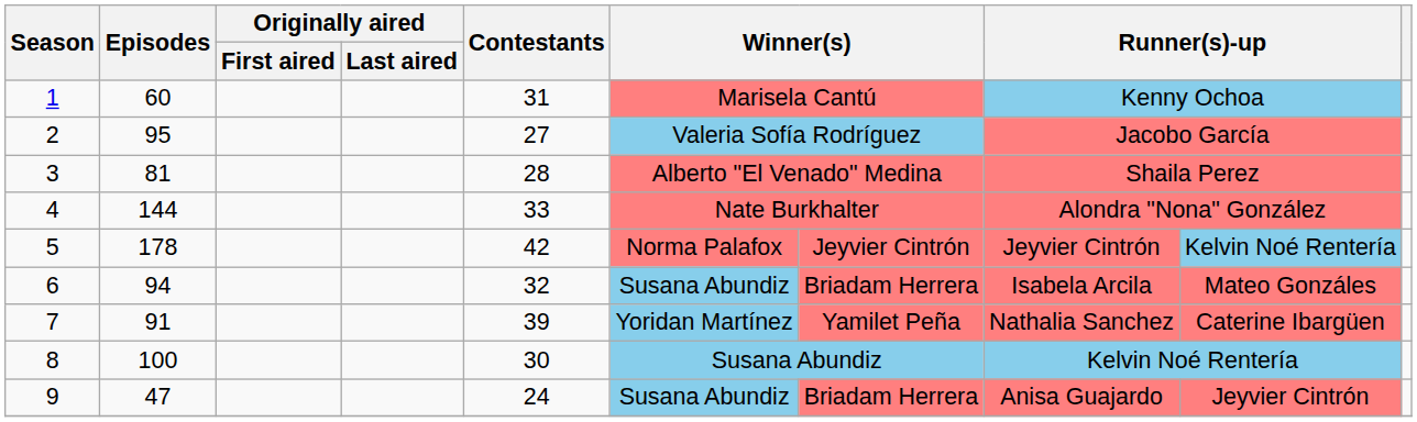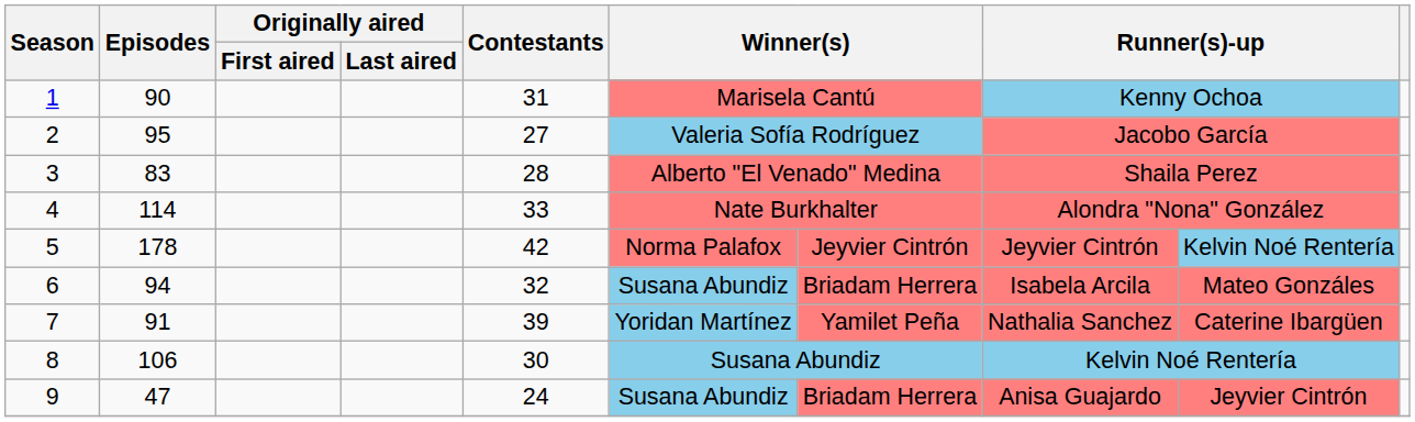 <table class="wikitable" style="font-size:100%; text-align:center">
 <tr>
 <th scope="col" rowspan=2>Season</th>
 <th scope="col" rowspan=2>Episodes</th>
 <th scope="col" colspan=2>Originally aired</th>
 <th scope="col" rowspan=2>Contestants</th>
 <th scope="col" colspan=2 rowspan=2>Winner(s)</th>
 <th scope="col" colspan=2 rowspan=2>Runner(s)-up</th>
 <th scope="col" rowspan=2></th>
 </tr>
 <tr>
 <th scope="col">First aired</th>
 <th scope="col">Last aired</th>
 </tr>
 <tr>
 <td><a href='#'>1</a></td>
-<td>60</td>
+<td>90</td>
 <td></td>
 <td></td>
 <td>31</td>
 <td style=background:#FF7F7F colspan=2>Marisela Cantú</td>
 <td style=background:#87CEEB colspan=2>Kenny Ochoa</td>
 <td></td>
 </tr>
 <tr>
 <td>2</td>
 <td>95</td>
 <td></td>
 <td></td>
 <td>27</td>
 <td style=background:#87CEEB colspan=2>Valeria Sofía Rodríguez</td>
 <td style=background:#FF7F7F colspan=2>Jacobo García</td>
 <td></td>
 </tr>
 <tr>
 <td>3</td>
-<td>81</td>
+<td>83</td>
 <td></td>
 <td></td>
 <td>28</td>
 <td style=background:#FF7F7F colspan=2>Alberto "El Venado" Medina</td>
 <td style=background:#FF7F7F colspan=2>Shaila Perez</td>
 <td></td>
 </tr>
 <tr>
 <td>4</td>
-<td>144</td>
+<td>114</td>
 <td></td>
 <td></td>
 <td>33</td>
 <td style=background:#FF7F7F colspan=2>Nate Burkhalter</td>
 <td style=background:#FF7F7F colspan=2>Alondra "Nona" González</td>
 <td></td>
 </tr>
 <tr>
 <td>5</td>
 <td>178</td>
 <td></td>
 <td></td>
 <td>42</td>
 <td style=background:#FF7F7F>Norma Palafox</td>
 <td style=background:#FF7F7F>Jeyvier Cintrón</td>
 <td style=background:#FF7F7F>Jeyvier Cintrón</td>
 <td style=background:#87CEEB>Kelvin Noé Rentería</td>
 <td></td>
 </tr>
 <tr>
 <td>6</td>
 <td>94</td>
 <td></td>
 <td></td>
 <td>32</td>
 <td style=background:#87CEEB>Susana Abundiz</td>
 <td style=background:#FF7F7F>Briadam Herrera</td>
 <td style=background:#FF7F7F>Isabela Arcila</td>
 <td style=background:#FF7F7F>Mateo Gonzáles</td>
 <td></td>
 </tr>
 <tr>
 <td>7</td>
 <td>91</td>
 <td></td>
 <td></td>
 <td>39</td>
 <td style=background:#87CEEB>Yoridan Martínez</td>
 <td style=background:#FF7F7F>Yamilet Peña</td>
 <td style=background:#FF7F7F>Nathalia Sanchez</td>
 <td style=background:#FF7F7F>Caterine Ibargüen</td>
 <td></td>
 </tr>
 <tr>
 <td>8</td>
-<td>100</td>
+<td>106</td>
 <td></td>
 <td></td>
 <td>30</td>
 <td style=background:#87CEEB colspan=2>Susana Abundiz</td>
 <td style=background:#87CEEB colspan=2>Kelvin Noé Rentería</td>
 <td></td>
 </tr>
 <tr>
 <td>9</td>
 <td>47</td>
 <td></td>
 <td></td>
 <td>24</td>
 <td style=background:#87CEEB>Susana Abundiz</td>
 <td style=background:#FF7F7F>Briadam Herrera</td>
 <td style=background:#FF7F7F>Anisa Guajardo</td>
 <td style=background:#FF7F7F>Jeyvier Cintrón</td>
 <td></td>
 </tr>
 <tr>
 </tr>
 </table>
